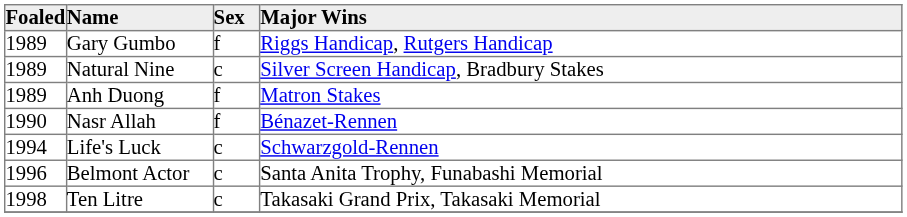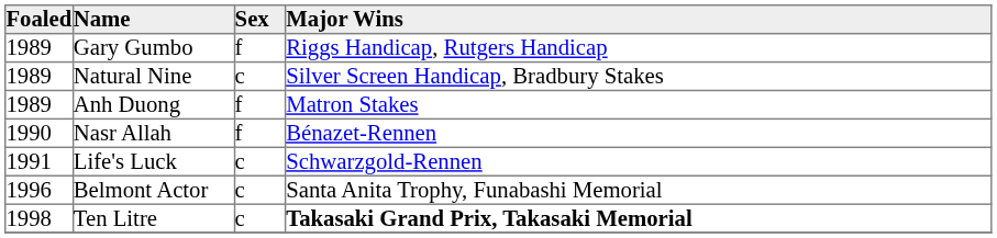 <table border="1" cellpadding="0" style="border-collapse: collapse; font-size:90%">
 <tr style="background:#eee;">
 <td style="width:35px;"><strong>Foaled</strong></td>
 <td style="width:120px;"><strong>Name</strong></td>
 <td style="width:35px;"><strong>Sex</strong></td>
 <td style="width:580px;"><strong>Major Wins</strong></td>
 </tr>
 <tr>
 <td>1989</td>
 <td>Gary Gumbo</td>
 <td>f</td>
 <td><a href='#'>Riggs Handicap</a>, <a href='#'>Rutgers Handicap</a></td>
 </tr>
 <tr>
 <td>1989</td>
 <td>Natural Nine</td>
 <td>c</td>
 <td><a href='#'>Silver Screen Handicap</a>, Bradbury Stakes</td>
 </tr>
 <tr>
 <td>1989</td>
 <td>Anh Duong</td>
 <td>f</td>
 <td><a href='#'>Matron Stakes</a></td>
 </tr>
 <tr>
 <td>1990</td>
 <td>Nasr Allah</td>
 <td>f</td>
 <td><a href='#'>Bénazet-Rennen</a></td>
 </tr>
 <tr>
-<td>1994</td>
+<td>1991</td>
 <td>Life's Luck</td>
 <td>c</td>
 <td><a href='#'>Schwarzgold-Rennen</a></td>
 </tr>
 <tr>
 <td>1996</td>
 <td>Belmont Actor</td>
 <td>c</td>
 <td>Santa Anita Trophy, Funabashi Memorial</td>
 </tr>
 <tr>
 <td>1998</td>
 <td>Ten Litre</td>
 <td>c</td>
-<td>Takasaki Grand Prix, Takasaki Memorial</td>
+<td><strong>Takasaki Grand Prix, Takasaki Memorial</strong></td>
 </tr>
 <tr>
 </tr>
 </table>
